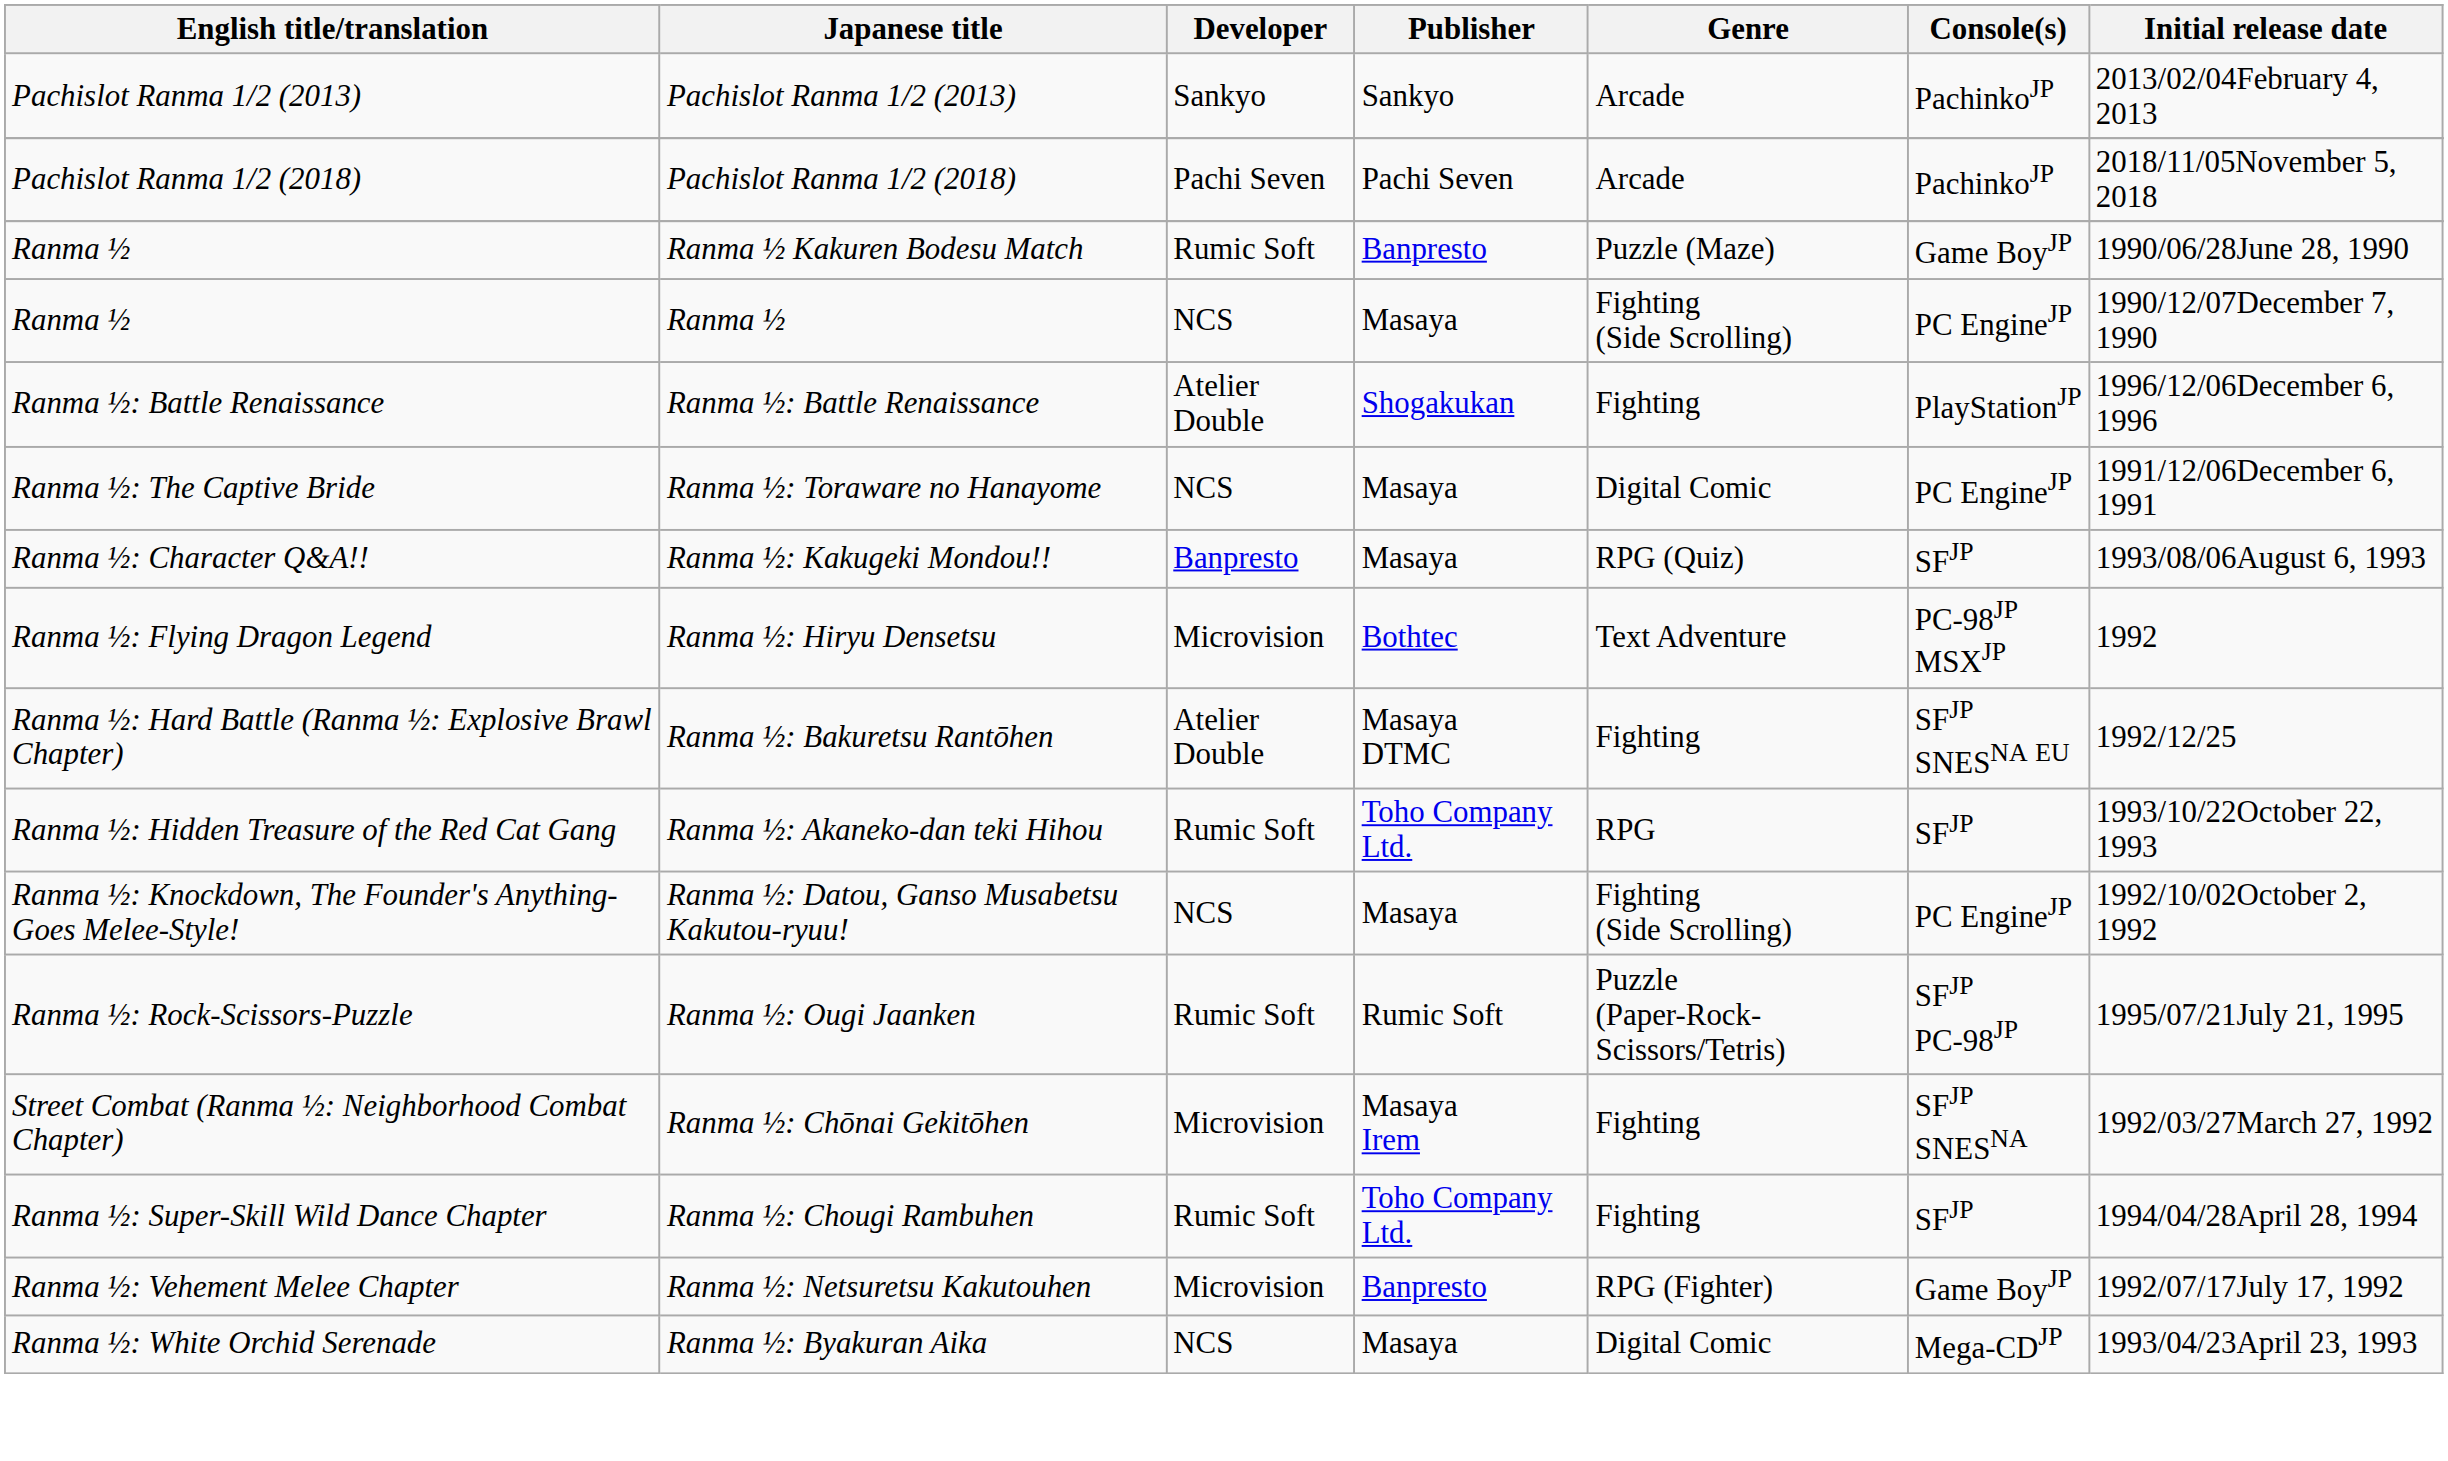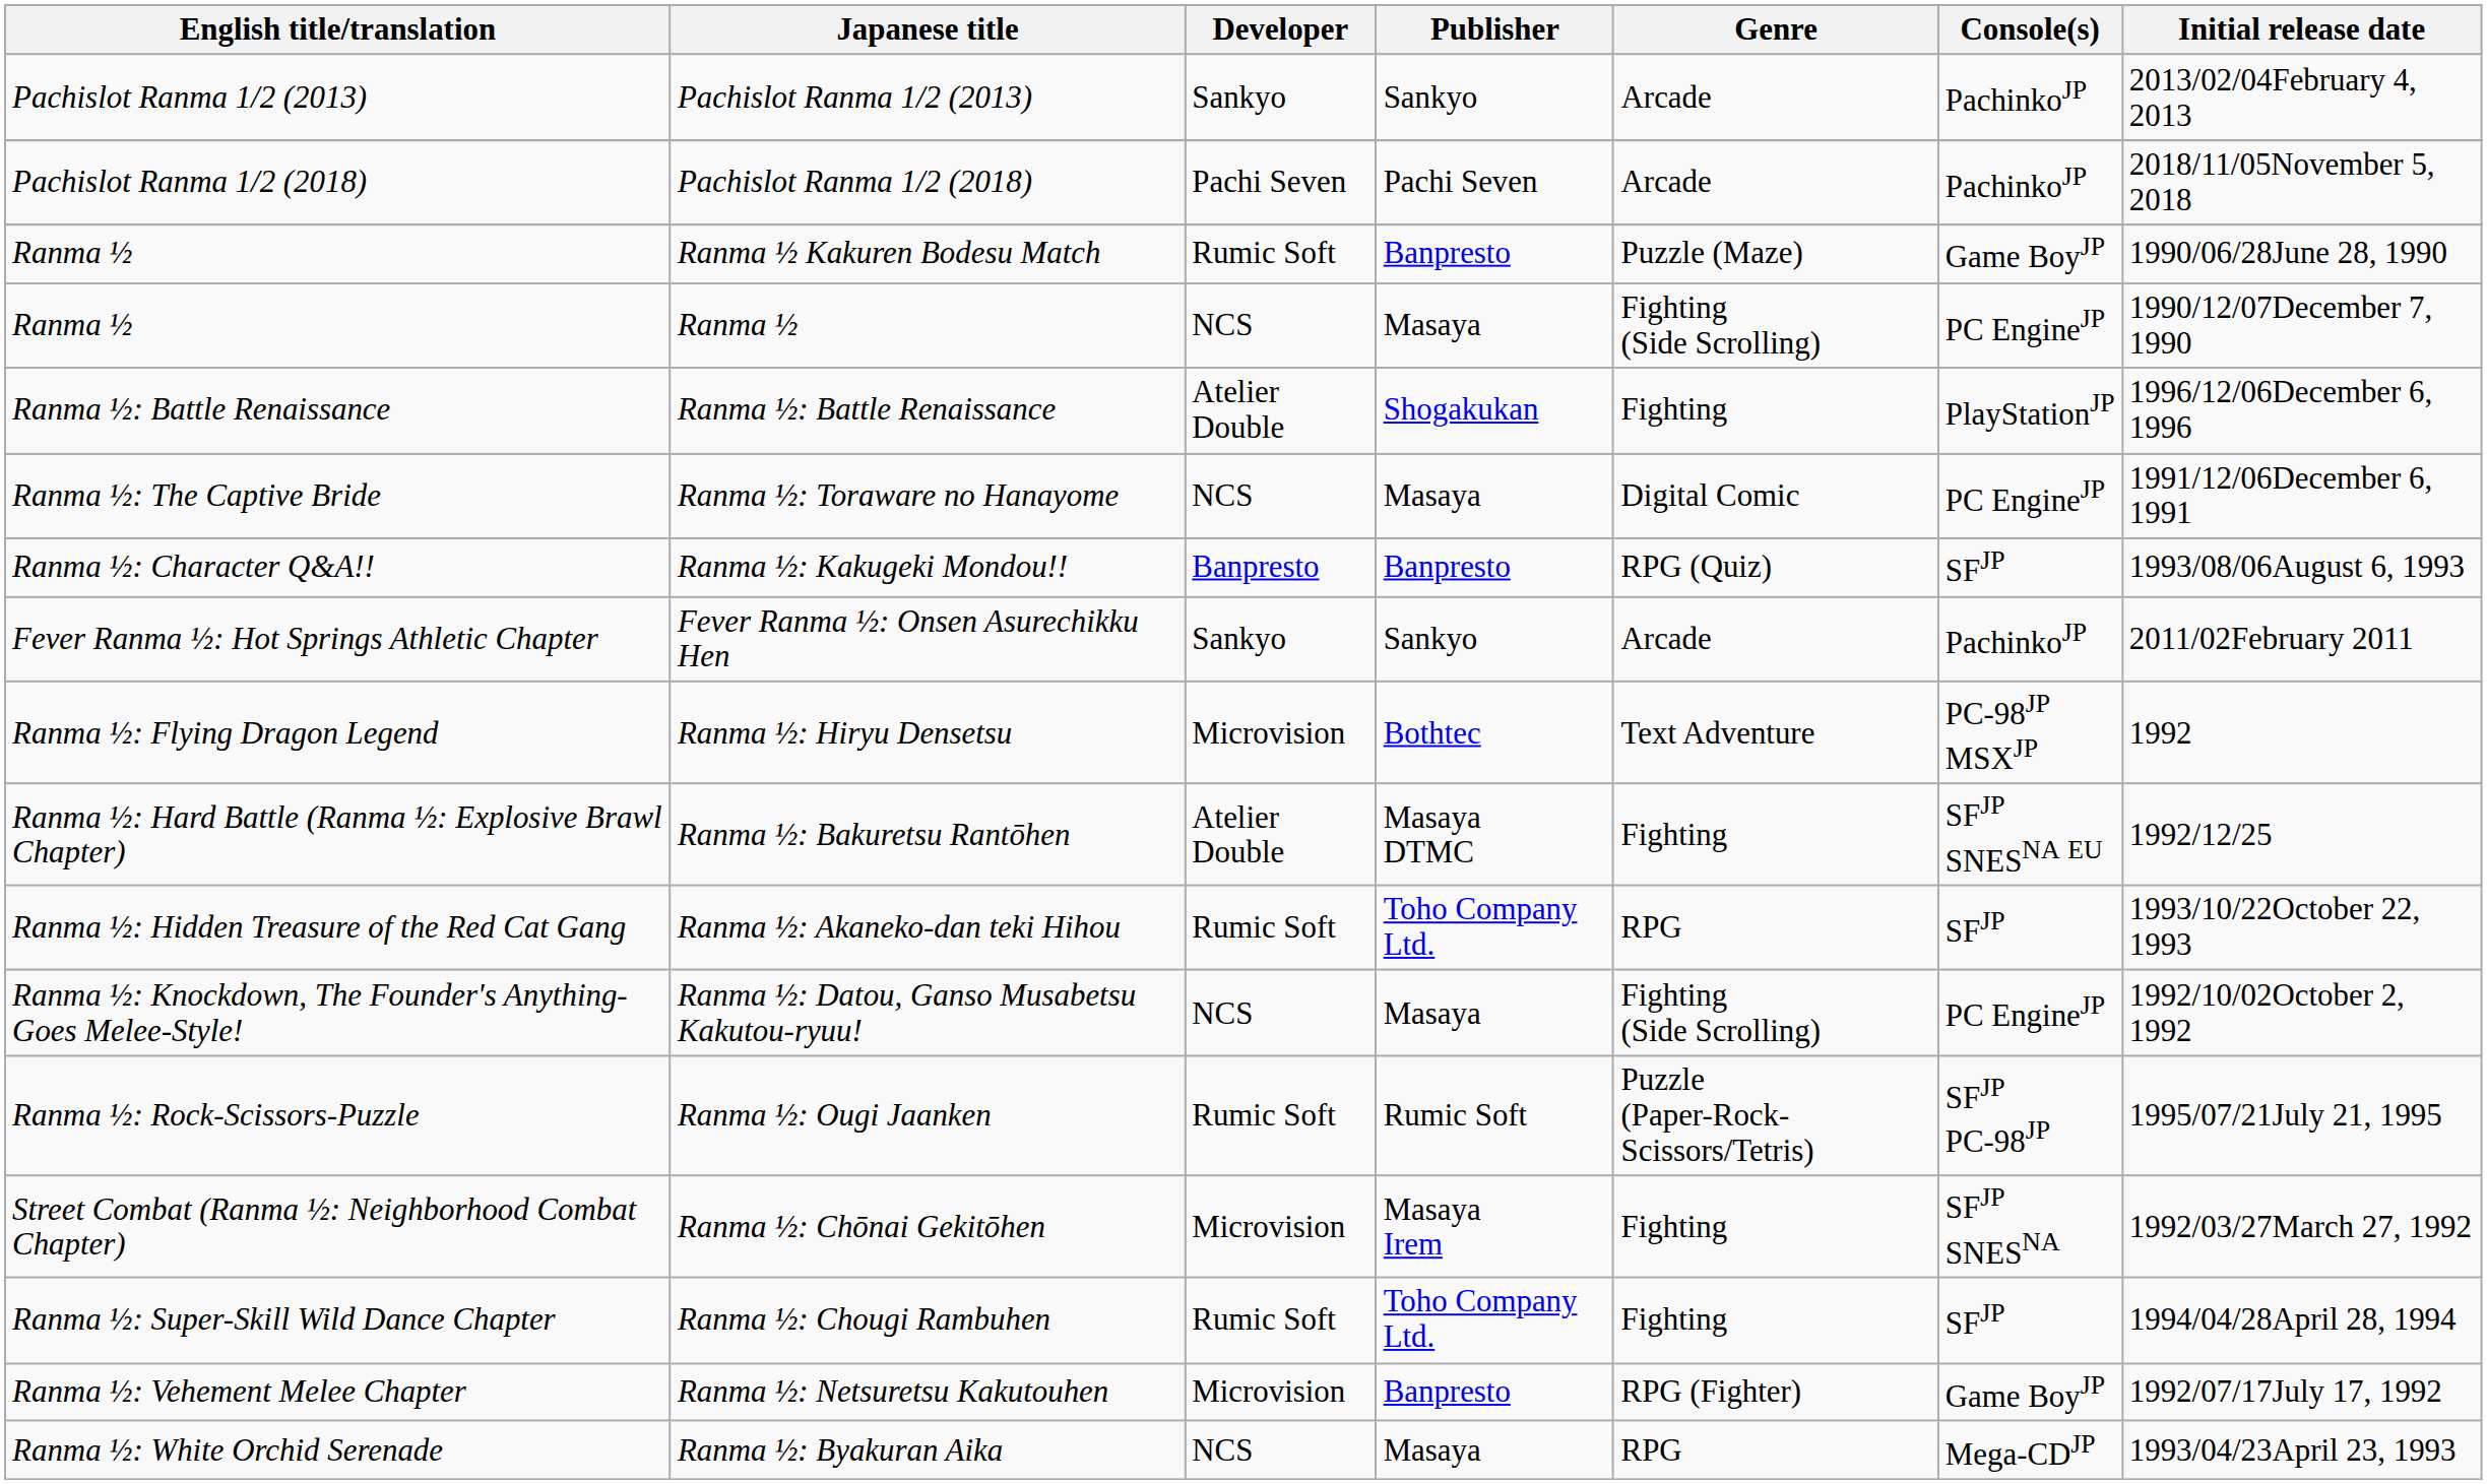 <table class="wikitable sortable" style="width: 100%;">
 <tr>
 <th>English title/translation</th>
 <th>Japanese title</th>
 <th>Developer</th>
 <th>Publisher</th>
 <th>Genre</th>
 <th>Console(s)</th>
 <th>Initial release date</th>
 </tr>
 <tr>
 <td><em>Pachislot Ranma 1/2 (2013)</em></td>
 <td><em>Pachislot Ranma 1/2 (2013)</em></td>
 <td>Sankyo</td>
 <td>Sankyo</td>
 <td>Arcade</td>
 <td>Pachinko<sup>JP</sup></td>
 <td><span>2013/02/04</span>February 4, 2013</td>
 </tr>
 <tr>
 </tr>
 <tr>
 <td><em>Pachislot Ranma 1/2 (2018)</em></td>
 <td><em>Pachislot Ranma 1/2 (2018)</em></td>
 <td>Pachi Seven</td>
 <td>Pachi Seven</td>
 <td>Arcade</td>
 <td>Pachinko<sup>JP</sup></td>
 <td><span>2018/11/05</span>November 5, 2018</td>
 </tr>
 <tr>
 </tr>
 <tr>
 <td><em>Ranma ½ </em></td>
 <td><em>Ranma ½ Kakuren Bodesu Match</em></td>
 <td>Rumic Soft</td>
 <td><a href='#'>Banpresto</a></td>
 <td>Puzzle (Maze)</td>
 <td>Game Boy<sup>JP</sup></td>
 <td><span>1990/06/28</span>June 28, 1990</td>
 </tr>
 <tr>
 <td><em>Ranma ½</em></td>
 <td><em>Ranma ½</em></td>
 <td>NCS</td>
 <td>Masaya</td>
 <td>Fighting<br>(Side Scrolling)</td>
 <td>PC Engine<sup>JP</sup></td>
 <td><span>1990/12/07</span>December 7, 1990</td>
 </tr>
 <tr>
 <td><em>Ranma ½: Battle Renaissance</em></td>
 <td><em>Ranma ½: Battle Renaissance</em></td>
 <td>Atelier Double</td>
 <td><a href='#'>Shogakukan</a></td>
 <td>Fighting</td>
 <td>PlayStation<sup>JP</sup></td>
 <td><span>1996/12/06</span>December 6, 1996</td>
 </tr>
 <tr>
 <td><em>Ranma ½: The Captive Bride</em></td>
 <td><em>Ranma ½: Toraware no Hanayome</em></td>
 <td>NCS</td>
 <td>Masaya</td>
 <td>Digital Comic</td>
 <td>PC Engine<sup>JP</sup></td>
 <td><span>1991/12/06</span>December 6, 1991</td>
 </tr>
 <tr>
 <td><em>Ranma ½: Character Q&A!!</em></td>
 <td><em>Ranma ½: Kakugeki Mondou!!</em></td>
 <td><a href='#'>Banpresto</a></td>
-<td>Masaya</td>
+<td><a href='#'>Banpresto</a></td>
 <td>RPG (Quiz)</td>
 <td>SF<sup>JP</sup></td>
 <td><span>1993/08/06</span>August 6, 1993</td>
+</tr>
+<tr>
+<td><em>Fever Ranma ½: Hot Springs Athletic Chapter</em></td>
+<td><em>Fever Ranma ½: Onsen Asurechikku Hen</em></td>
+<td>Sankyo</td>
+<td>Sankyo</td>
+<td>Arcade</td>
+<td>Pachinko<sup>JP</sup></td>
+<td><span>2011/02</span>February 2011</td>
 </tr>
 <tr>
 <td><em>Ranma ½: Flying Dragon Legend</em></td>
 <td><em>Ranma ½: Hiryu Densetsu</em></td>
 <td>Microvision</td>
 <td><a href='#'>Bothtec</a></td>
 <td>Text Adventure</td>
 <td>PC-98<sup>JP</sup><br>MSX<sup>JP</sup></td>
 <td>1992</td>
 </tr>
 <tr>
 <td><em>Ranma ½: Hard Battle (Ranma ½: Explosive Brawl Chapter)</em></td>
 <td><em>Ranma ½: Bakuretsu Rantōhen</em></td>
 <td>Atelier Double</td>
 <td>Masaya<br>DTMC</td>
 <td>Fighting</td>
 <td>SF<sup>JP</sup><br>SNES<sup>NA</sup> <sup>EU</sup></td>
 <td><span>1992/12/25</span></td>
 </tr>
 <tr>
 <td><em>Ranma ½: Hidden Treasure of the Red Cat Gang</em></td>
 <td><em>Ranma ½: Akaneko-dan teki Hihou</em></td>
 <td>Rumic Soft</td>
 <td><a href='#'>Toho Company Ltd.</a></td>
 <td>RPG</td>
 <td>SF<sup>JP</sup></td>
 <td><span>1993/10/22</span>October 22, 1993</td>
 </tr>
 <tr>
 <td><em>Ranma ½: Knockdown, The Founder's Anything-Goes Melee-Style!</em></td>
 <td><em>Ranma ½: Datou, Ganso Musabetsu Kakutou-ryuu!</em></td>
 <td>NCS</td>
 <td>Masaya</td>
 <td>Fighting<br>(Side Scrolling)</td>
 <td>PC Engine<sup>JP</sup></td>
 <td><span>1992/10/02</span>October 2, 1992</td>
 </tr>
 <tr>
 <td><em>Ranma ½: Rock-Scissors-Puzzle</em></td>
 <td><em>Ranma ½: Ougi Jaanken</em></td>
 <td>Rumic Soft</td>
 <td>Rumic Soft</td>
 <td>Puzzle<br>(Paper-Rock-Scissors/Tetris)</td>
 <td>SF<sup>JP</sup><br>PC-98<sup>JP</sup></td>
 <td><span>1995/07/21</span>July 21, 1995</td>
 </tr>
 <tr>
 <td><em>Street Combat (Ranma ½: Neighborhood Combat Chapter)</em></td>
 <td><em>Ranma ½: Chōnai Gekitōhen</em></td>
 <td>Microvision</td>
 <td>Masaya<br><a href='#'>Irem</a></td>
 <td>Fighting</td>
 <td>SF<sup>JP</sup><br>SNES<sup>NA</sup></td>
 <td><span>1992/03/27</span>March 27, 1992</td>
 </tr>
 <tr>
 <td><em>Ranma ½: Super-Skill Wild Dance Chapter</em></td>
 <td><em>Ranma ½: Chougi Rambuhen</em></td>
 <td>Rumic Soft</td>
 <td><a href='#'>Toho Company Ltd.</a></td>
 <td>Fighting</td>
 <td>SF<sup>JP</sup></td>
 <td><span>1994/04/28</span>April 28, 1994</td>
 </tr>
 <tr>
 <td><em>Ranma ½: Vehement Melee Chapter</em></td>
 <td><em>Ranma ½: Netsuretsu Kakutouhen</em></td>
 <td>Microvision</td>
 <td><a href='#'>Banpresto</a></td>
 <td>RPG (Fighter)</td>
 <td>Game Boy<sup>JP</sup></td>
 <td><span>1992/07/17</span>July 17, 1992</td>
 </tr>
 <tr>
 <td><em>Ranma ½: White Orchid Serenade</em></td>
 <td><em>Ranma ½: Byakuran Aika</em></td>
 <td>NCS</td>
 <td>Masaya</td>
-<td>Digital Comic</td>
+<td>RPG</td>
 <td>Mega-CD<sup>JP</sup></td>
 <td><span>1993/04/23</span>April 23, 1993</td>
 </tr>
 </table>
